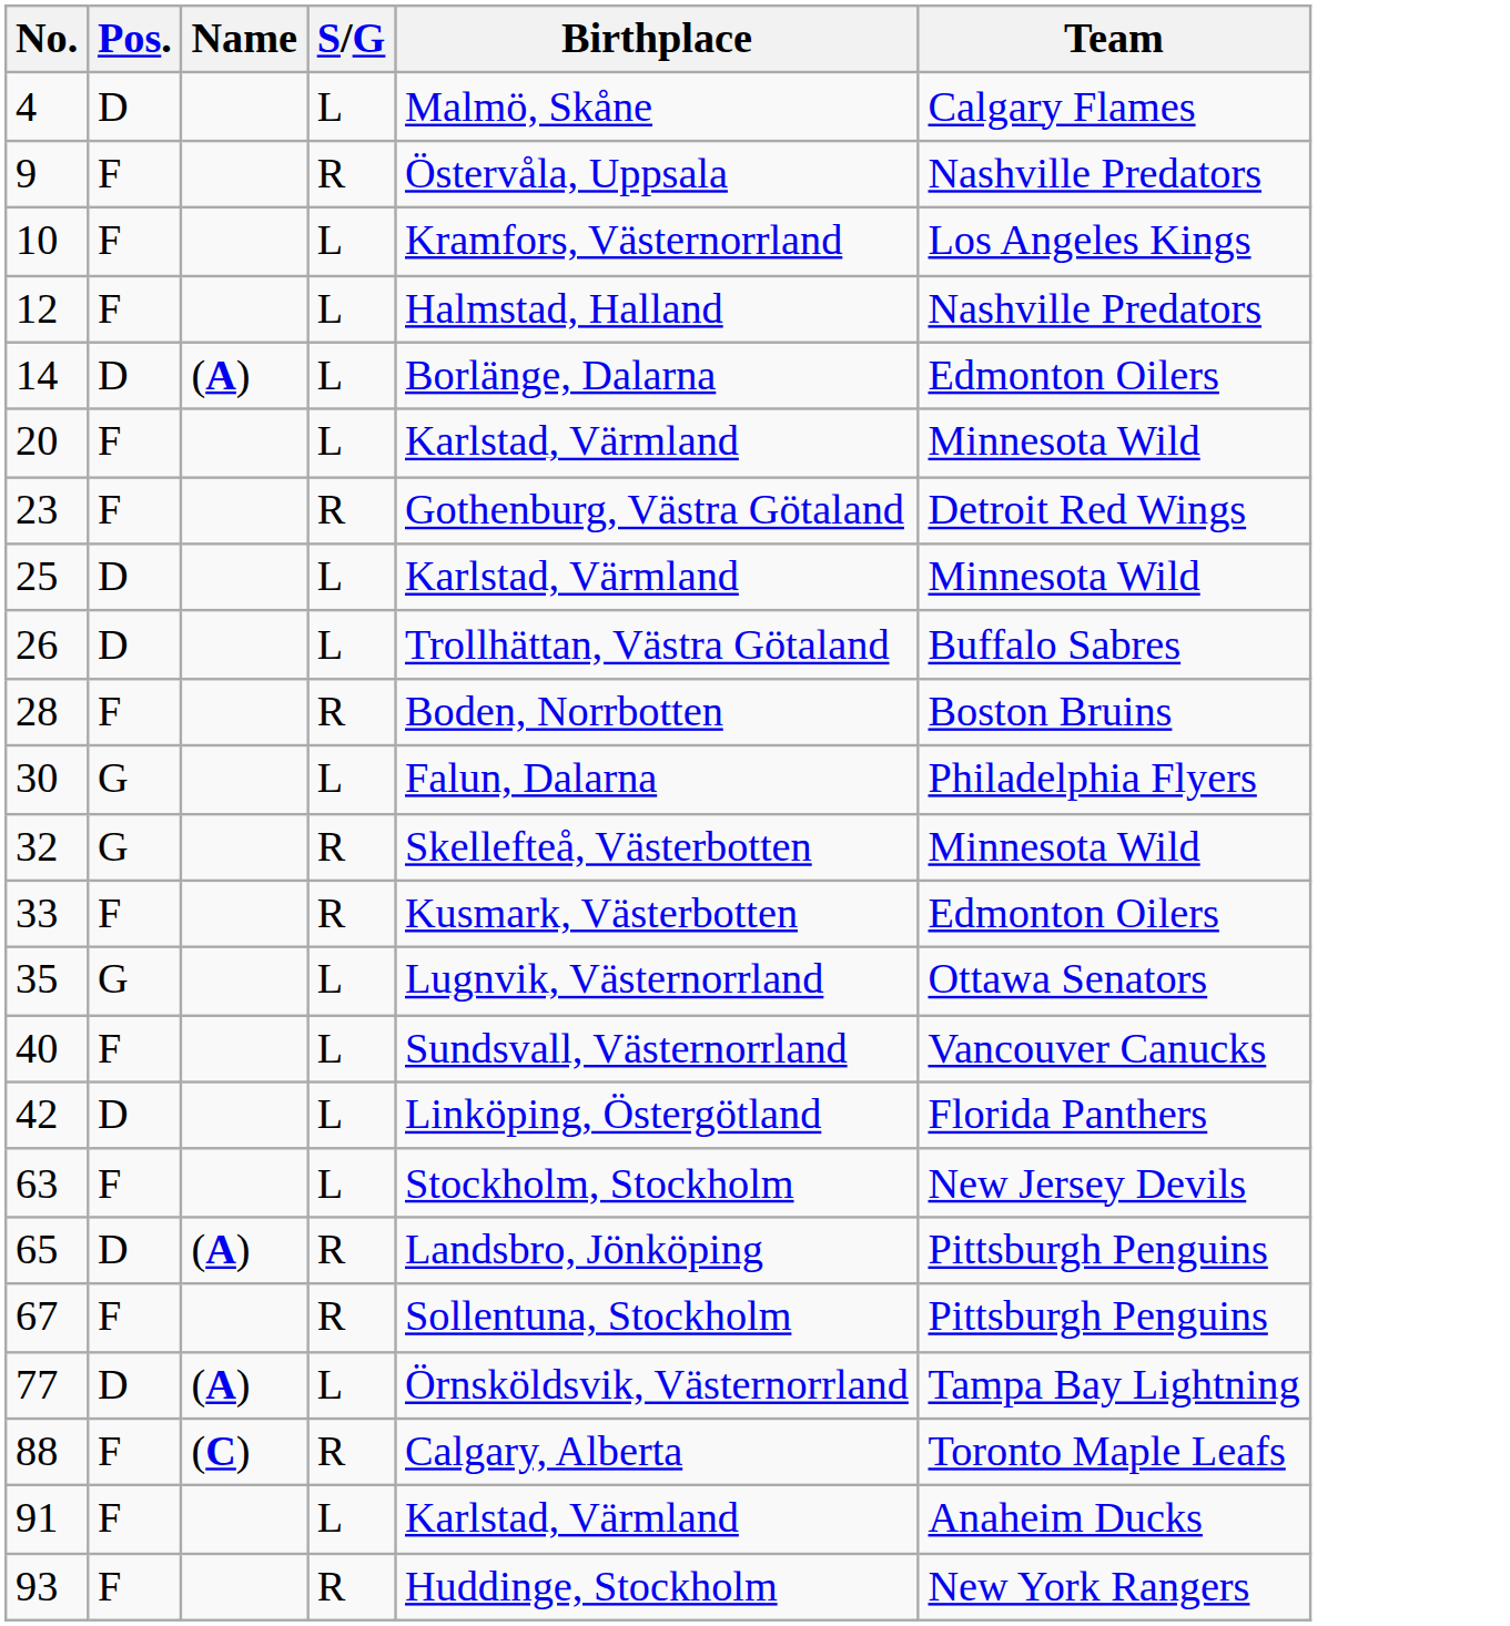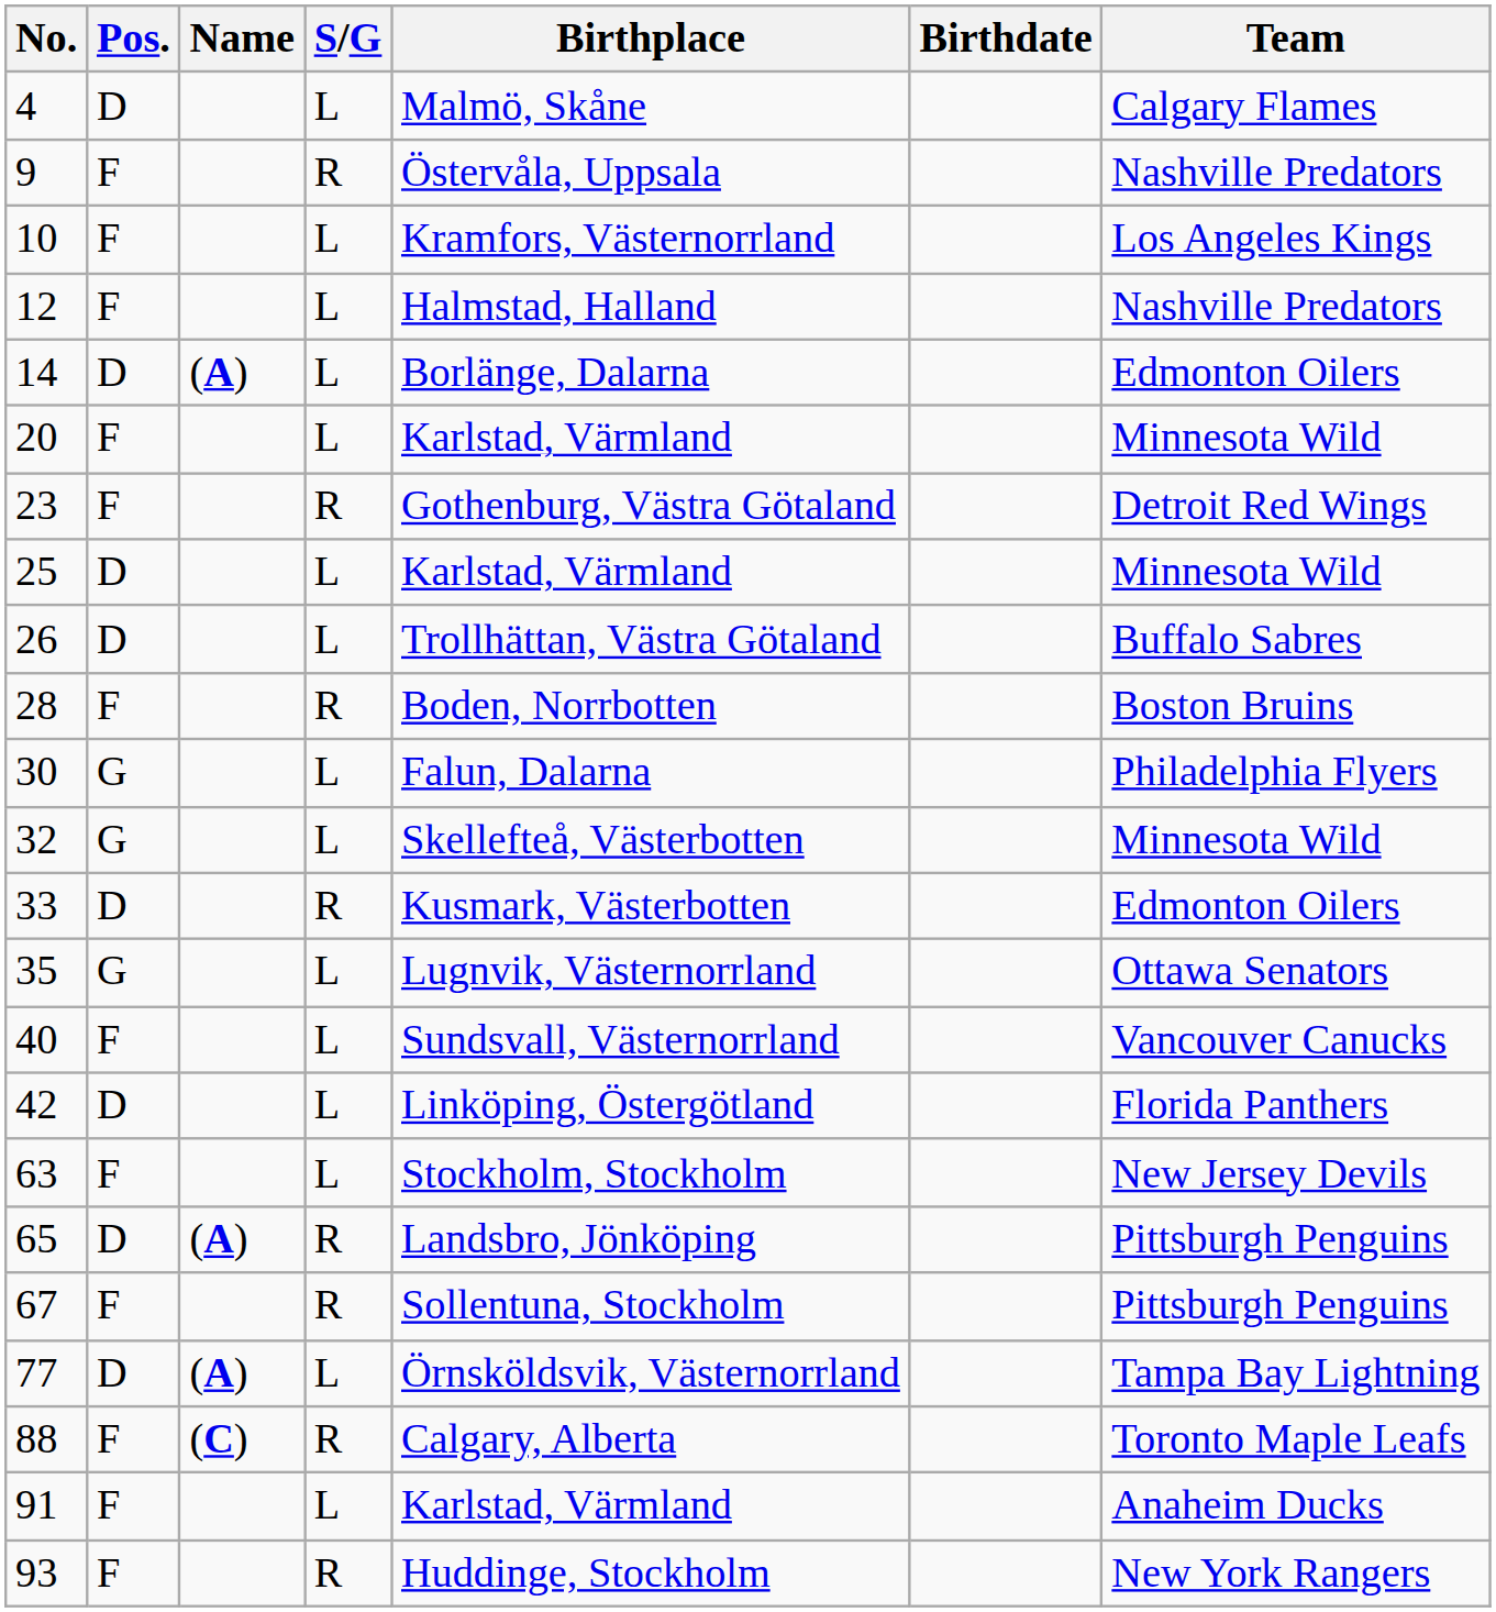 <table class="wikitable sortable">
 <tr>
 <th>No.</th>
 <th><a href='#'>Pos</a>.</th>
 <th>Name</th>
 <th><a href='#'>S</a>/<a href='#'>G</a></th>
 <th>Birthplace</th>
+<th>Birthdate</th>
 <th>Team</th>
 </tr>
 <tr>
 <td>4</td>
 <td>D</td>
 <td align=left></td>
 <td>L</td>
 <td><a href='#'>Malmö, Skåne</a></td>
+<td></td>
 <td style="text-align:left;"><a href='#'>Calgary Flames</a></td>
 </tr>
 <tr>
 <td>9</td>
 <td>F</td>
 <td align=left></td>
 <td>R</td>
 <td><a href='#'>Östervåla, Uppsala</a></td>
+<td></td>
 <td style="text-align:left;"><a href='#'>Nashville Predators</a></td>
 </tr>
 <tr>
 <td>10</td>
 <td>F</td>
 <td align=left></td>
 <td>L</td>
 <td><a href='#'>Kramfors, Västernorrland</a></td>
+<td></td>
 <td style="text-align:left;"><a href='#'>Los Angeles Kings</a></td>
 </tr>
 <tr>
 <td>12</td>
 <td>F</td>
 <td align=left></td>
 <td>L</td>
 <td><a href='#'>Halmstad, Halland</a></td>
+<td></td>
 <td style="text-align:left;"><a href='#'>Nashville Predators</a></td>
 </tr>
 <tr>
 <td>14</td>
 <td>D</td>
 <td align=left> (<strong><a href='#'>A</a></strong>)</td>
 <td>L</td>
 <td><a href='#'>Borlänge, Dalarna</a></td>
+<td></td>
 <td style="text-align:left;"><a href='#'>Edmonton Oilers</a></td>
 </tr>
 <tr>
 <td>20</td>
 <td>F</td>
 <td align=left></td>
 <td>L</td>
 <td><a href='#'>Karlstad, Värmland</a></td>
+<td></td>
 <td style="text-align:left;"><a href='#'>Minnesota Wild</a></td>
 </tr>
 <tr>
 <td>23</td>
 <td>F</td>
 <td align=left></td>
 <td>R</td>
 <td><a href='#'>Gothenburg, Västra Götaland</a></td>
+<td></td>
 <td style="text-align:left;"><a href='#'>Detroit Red Wings</a></td>
 </tr>
 <tr>
 <td>25</td>
 <td>D</td>
 <td align=left></td>
 <td>L</td>
 <td><a href='#'>Karlstad, Värmland</a></td>
+<td></td>
 <td style="text-align:left;"><a href='#'>Minnesota Wild</a></td>
 </tr>
 <tr>
 <td>26</td>
 <td>D</td>
 <td align=left></td>
 <td>L</td>
 <td><a href='#'>Trollhättan, Västra Götaland</a></td>
+<td></td>
 <td style="text-align:left;"><a href='#'>Buffalo Sabres</a></td>
 </tr>
 <tr>
 <td>28</td>
 <td>F</td>
 <td align=left></td>
 <td>R</td>
 <td><a href='#'>Boden, Norrbotten</a></td>
+<td></td>
 <td style="text-align:left;"><a href='#'>Boston Bruins</a></td>
 </tr>
 <tr>
 <td>30</td>
 <td>G</td>
 <td align=left></td>
 <td>L</td>
 <td><a href='#'>Falun, Dalarna</a></td>
+<td></td>
 <td style="text-align:left;"><a href='#'>Philadelphia Flyers</a></td>
 </tr>
 <tr>
 <td>32</td>
 <td>G</td>
 <td align=left></td>
-<td>R</td>
+<td>L</td>
 <td><a href='#'>Skellefteå, Västerbotten</a></td>
+<td></td>
 <td style="text-align:left;"><a href='#'>Minnesota Wild</a></td>
 </tr>
 <tr>
 <td>33</td>
-<td>F</td>
+<td>D</td>
 <td align=left></td>
 <td>R</td>
 <td><a href='#'>Kusmark, Västerbotten</a></td>
+<td></td>
 <td style="text-align:left;"><a href='#'>Edmonton Oilers</a></td>
 </tr>
 <tr>
 <td>35</td>
 <td>G</td>
 <td align=left></td>
 <td>L</td>
 <td><a href='#'>Lugnvik, Västernorrland</a></td>
+<td></td>
 <td style="text-align:left;"><a href='#'>Ottawa Senators</a></td>
 </tr>
 <tr>
 <td>40</td>
 <td>F</td>
 <td align=left></td>
 <td>L</td>
 <td><a href='#'>Sundsvall, Västernorrland</a></td>
+<td></td>
 <td style="text-align:left;"><a href='#'>Vancouver Canucks</a></td>
 </tr>
 <tr>
 <td>42</td>
 <td>D</td>
 <td align=left></td>
 <td>L</td>
 <td><a href='#'>Linköping, Östergötland</a></td>
+<td></td>
 <td style="text-align:left;"><a href='#'>Florida Panthers</a></td>
 </tr>
 <tr>
 <td>63</td>
 <td>F</td>
 <td align=left></td>
 <td>L</td>
 <td><a href='#'>Stockholm, Stockholm</a></td>
+<td></td>
 <td style="text-align:left;"><a href='#'>New Jersey Devils</a></td>
 </tr>
 <tr>
 <td>65</td>
 <td>D</td>
 <td align=left> (<strong><a href='#'>A</a></strong>)</td>
 <td>R</td>
 <td><a href='#'>Landsbro, Jönköping</a></td>
+<td></td>
 <td style="text-align:left;"><a href='#'>Pittsburgh Penguins</a></td>
 </tr>
 <tr>
 <td>67</td>
 <td>F</td>
 <td align=left></td>
 <td>R</td>
 <td><a href='#'>Sollentuna, Stockholm</a></td>
+<td></td>
 <td style="text-align:left;"><a href='#'>Pittsburgh Penguins</a></td>
 </tr>
 <tr>
 <td>77</td>
 <td>D</td>
 <td align=left> (<strong><a href='#'>A</a></strong>)</td>
 <td>L</td>
 <td><a href='#'>Örnsköldsvik, Västernorrland</a></td>
+<td></td>
 <td style="text-align:left;"><a href='#'>Tampa Bay Lightning</a></td>
 </tr>
 <tr>
 <td>88</td>
 <td>F</td>
 <td align=left> (<strong><a href='#'>C</a></strong>)</td>
 <td>R</td>
 <td><a href='#'>Calgary, Alberta</a></td>
+<td></td>
 <td style="text-align:left;"><a href='#'>Toronto Maple Leafs</a></td>
 </tr>
 <tr>
 <td>91</td>
 <td>F</td>
 <td align=left></td>
 <td>L</td>
 <td><a href='#'>Karlstad, Värmland</a></td>
+<td></td>
 <td style="text-align:left;"><a href='#'>Anaheim Ducks</a></td>
 </tr>
 <tr>
 <td>93</td>
 <td>F</td>
 <td align=left></td>
 <td>R</td>
 <td><a href='#'>Huddinge, Stockholm</a></td>
+<td></td>
 <td style="text-align:left;"><a href='#'>New York Rangers</a></td>
 </tr>
 </table>
